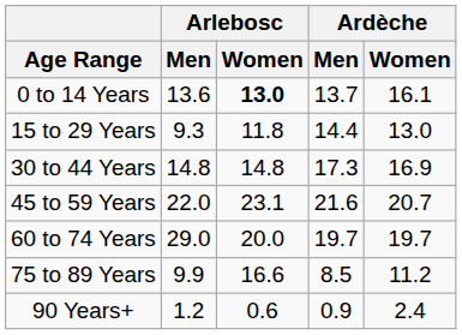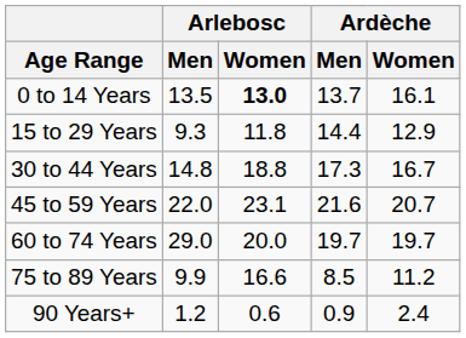 <table class="wikitable" style="text-align:center;">
 <tr>
 <th></th>
 <th colspan=2><strong>Arlebosc</strong></th>
 <th colspan=2><strong>Ardèche</strong></th>
 </tr>
 <tr>
 <th><strong>Age Range</strong></th>
 <th><strong>Men</strong></th>
 <th><strong>Women</strong></th>
 <th><strong>Men</strong></th>
 <th><strong>Women</strong></th>
 </tr>
 <tr>
 <td>0 to 14 Years</td>
-<td>13.6</td>
+<td>13.5</td>
 <td><strong>13.0</strong></td>
 <td>13.7</td>
 <td>16.1</td>
 </tr>
 <tr>
 <td>15 to 29 Years</td>
 <td>9.3</td>
 <td>11.8</td>
 <td>14.4</td>
-<td>13.0</td>
+<td>12.9</td>
 </tr>
 <tr>
 <td>30 to 44 Years</td>
 <td>14.8</td>
-<td>14.8</td>
+<td>18.8</td>
 <td>17.3</td>
-<td>16.9</td>
+<td>16.7</td>
 </tr>
 <tr>
 <td>45 to 59 Years</td>
 <td>22.0</td>
 <td>23.1</td>
 <td>21.6</td>
 <td>20.7</td>
 </tr>
 <tr>
 <td>60 to 74 Years</td>
 <td>29.0</td>
 <td>20.0</td>
 <td>19.7</td>
 <td>19.7</td>
 </tr>
 <tr>
 <td>75 to 89 Years</td>
 <td>9.9</td>
 <td>16.6</td>
 <td>8.5</td>
 <td>11.2</td>
 </tr>
 <tr>
 <td>90 Years+</td>
 <td>1.2</td>
 <td>0.6</td>
 <td>0.9</td>
 <td>2.4</td>
 </tr>
 </table>
